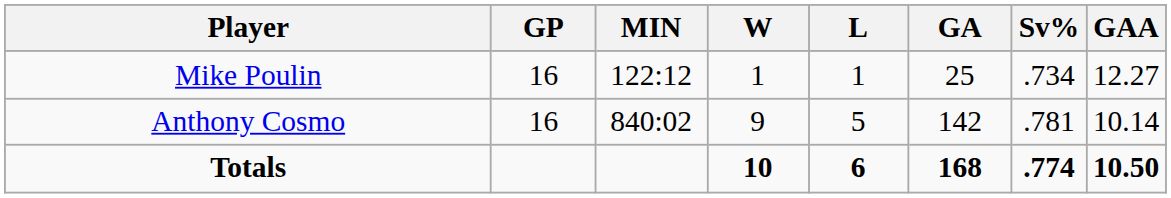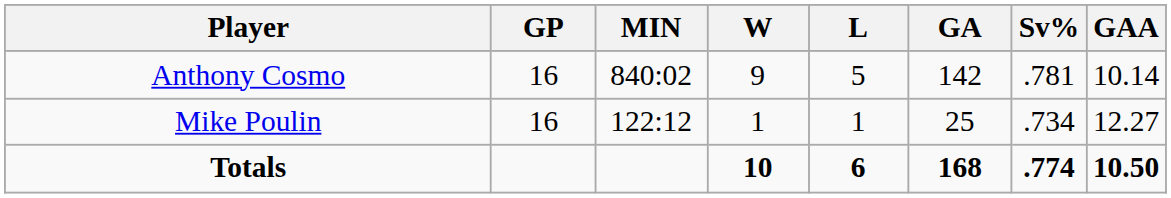 <table class="wikitable sortable" width="50%">
 <tr align="center"  bgcolor="#dddddd">
 <th width="50%">Player</th>
 <th width="10%">GP</th>
 <th width="10%">MIN</th>
 <th width="10%">W</th>
 <th width="10%">L</th>
 <th width="10%">GA</th>
 <th width="10%">Sv%</th>
 <th width="10%">GAA</th>
 </tr>
 <tr align=center>
+<td><a href='#'>Anthony Cosmo</a></td>
+<td>16</td>
+<td>840:02</td>
+<td>9</td>
+<td>5</td>
+<td>142</td>
+<td>.781</td>
+<td>10.14</td>
+</tr>
+<tr align=center>
 <td><a href='#'>Mike Poulin</a></td>
 <td>16</td>
 <td>122:12</td>
 <td>1</td>
 <td>1</td>
 <td>25</td>
 <td>.734</td>
 <td>12.27</td>
-</tr>
-<tr align=center>
-<td><a href='#'>Anthony Cosmo</a></td>
-<td>16</td>
-<td>840:02</td>
-<td>9</td>
-<td>5</td>
-<td>142</td>
-<td>.781</td>
-<td>10.14</td>
 </tr>
 <tr align=center>
 <td><strong>Totals</strong></td>
 <td></td>
 <td></td>
 <td><strong>10</strong></td>
 <td><strong>6</strong></td>
 <td><strong> 168</strong></td>
 <td><strong> .774</strong></td>
 <td><strong> 10.50</strong></td>
 </tr>
 </table>
